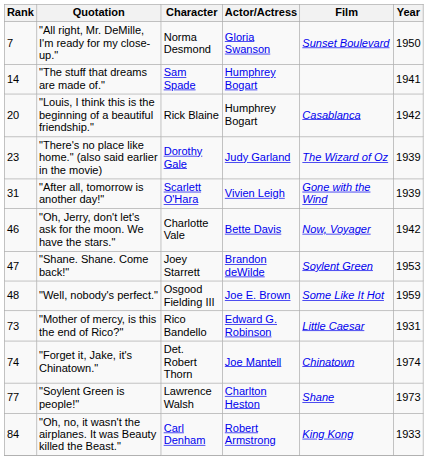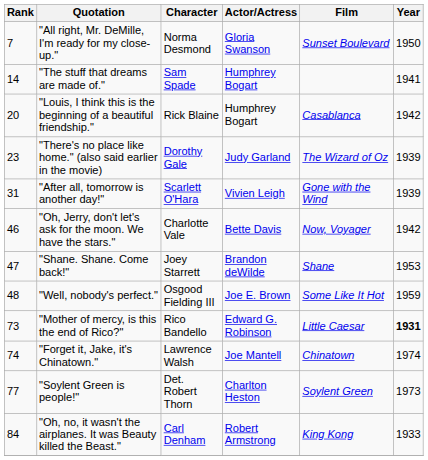 <table class="wikitable sortable">
 <tr>
 <th width="5%">Rank</th>
 <th width="35%">Quotation</th>
 <th width="15%">Character</th>
 <th width="15%">Actor/Actress</th>
 <th width="25%">Film</th>
 <th width="5%">Year</th>
 </tr>
 <tr>
 <td>7</td>
 <td>"All right, Mr. DeMille, I'm ready for my close-up."</td>
 <td>Norma Desmond</td>
 <td><a href='#'>Gloria Swanson</a></td>
 <td><em><a href='#'>Sunset Boulevard</a></em></td>
 <td>1950</td>
 </tr>
 <tr>
 <td>14</td>
 <td>"The stuff that dreams are made of."</td>
 <td><a href='#'>Sam Spade</a></td>
 <td><a href='#'>Humphrey Bogart</a></td>
 <td><em></em></td>
 <td>1941</td>
 </tr>
 <tr>
 <td>20</td>
 <td>"Louis, I think this is the beginning of a beautiful friendship."</td>
 <td>Rick Blaine</td>
 <td>Humphrey Bogart</td>
 <td><em><a href='#'>Casablanca</a></em></td>
 <td>1942</td>
 </tr>
 <tr>
 <td>23</td>
 <td>"There's no place like home." (also said earlier in the movie)</td>
 <td><a href='#'>Dorothy Gale</a></td>
 <td><a href='#'>Judy Garland</a></td>
 <td><em><a href='#'>The Wizard of Oz</a></em></td>
 <td>1939</td>
 </tr>
 <tr>
 <td>31</td>
 <td>"After all, tomorrow is another day!"</td>
 <td><a href='#'>Scarlett O'Hara</a></td>
 <td><a href='#'>Vivien Leigh</a></td>
 <td><em><a href='#'>Gone with the Wind</a></em></td>
 <td>1939</td>
 </tr>
 <tr>
 <td>46</td>
 <td>"Oh, Jerry, don't let's ask for the moon. We have the stars."</td>
 <td>Charlotte Vale</td>
 <td><a href='#'>Bette Davis</a></td>
 <td><em><a href='#'>Now, Voyager</a></em></td>
 <td>1942</td>
 </tr>
 <tr>
 <td>47</td>
 <td>"Shane. Shane. Come back!"</td>
 <td>Joey Starrett</td>
 <td><a href='#'>Brandon deWilde</a></td>
-<td><em><a href='#'>Soylent Green</a></em></td>
+<td><em><a href='#'>Shane</a></em></td>
 <td>1953</td>
 </tr>
 <tr>
 <td>48</td>
 <td>"Well, nobody's perfect."</td>
 <td>Osgood Fielding III</td>
 <td><a href='#'>Joe E. Brown</a></td>
 <td><em><a href='#'>Some Like It Hot</a></em></td>
 <td>1959</td>
 </tr>
 <tr>
 <td>73</td>
 <td>"Mother of mercy, is this the end of Rico?"</td>
 <td>Rico Bandello</td>
 <td><a href='#'>Edward G. Robinson</a></td>
 <td><em><a href='#'>Little Caesar</a></em></td>
-<td>1931</td>
+<td><strong>1931</strong></td>
 </tr>
 <tr>
 <td>74</td>
 <td>"Forget it, Jake, it's Chinatown."</td>
-<td>Det. Robert Thorn</td>
+<td>Lawrence Walsh</td>
 <td><a href='#'>Joe Mantell</a></td>
 <td><em><a href='#'>Chinatown</a></em></td>
 <td>1974</td>
 </tr>
 <tr>
 <td>77</td>
 <td>"Soylent Green is people!"</td>
-<td>Lawrence Walsh</td>
+<td>Det. Robert Thorn</td>
 <td><a href='#'>Charlton Heston</a></td>
-<td><em><a href='#'>Shane</a></em></td>
+<td><em><a href='#'>Soylent Green</a></em></td>
 <td>1973</td>
 </tr>
 <tr>
 <td>84</td>
 <td>"Oh, no, it wasn't the airplanes. It was Beauty killed the Beast."</td>
 <td><a href='#'>Carl Denham</a></td>
 <td><a href='#'>Robert Armstrong</a></td>
 <td><em><a href='#'>King Kong</a></em></td>
 <td>1933</td>
 </tr>
 <tr>
 </tr>
 </table>
